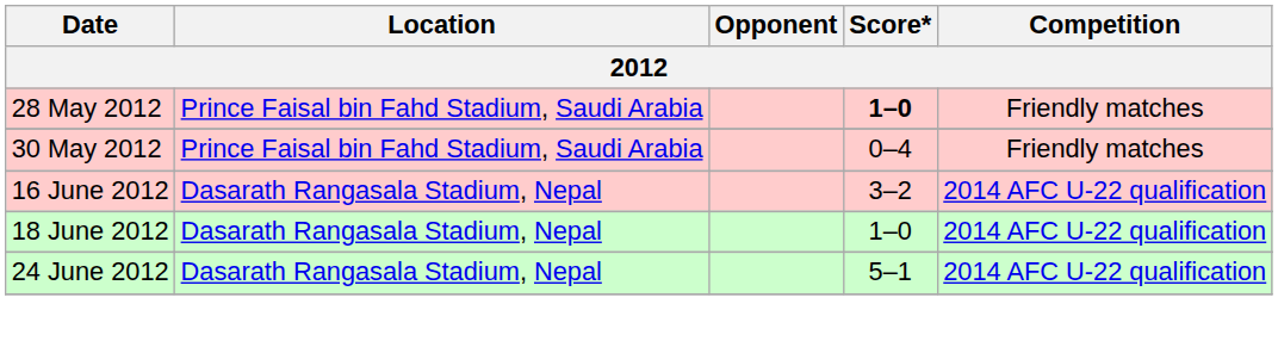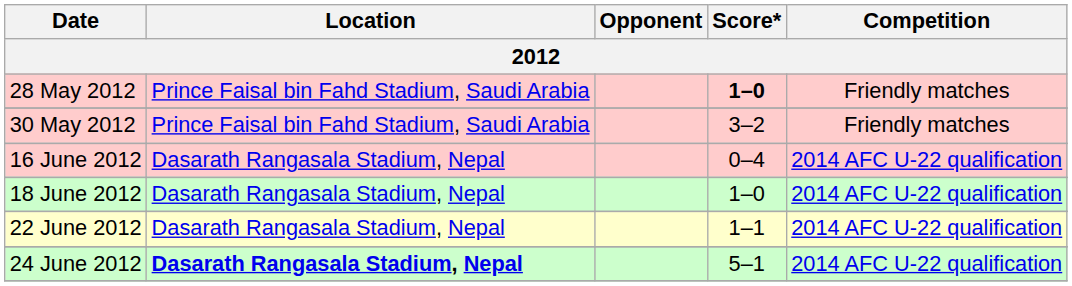 <table class="wikitable">
 <tr>
 <th>Date</th>
 <th>Location</th>
 <th>Opponent</th>
 <th>Score*</th>
 <th>Competition</th>
 </tr>
 <tr>
 <th colspan="5"><strong>2012</strong></th>
 </tr>
 <tr bgcolor=#ffcccc>
 <td>28 May 2012</td>
 <td><a href='#'>Prince Faisal bin Fahd Stadium</a>, <a href='#'>Saudi Arabia</a></td>
 <td></td>
 <td align=center><strong>1–0</strong></td>
 <td align=center>Friendly matches</td>
 </tr>
 <tr>
 </tr>
 <tr bgcolor=#ffcccc>
 <td>30 May 2012</td>
 <td><a href='#'>Prince Faisal bin Fahd Stadium</a>, <a href='#'>Saudi Arabia</a></td>
 <td></td>
-<td align=center>0–4</td>
+<td align=center>3–2</td>
 <td align=center>Friendly matches</td>
 </tr>
 <tr>
 </tr>
 <tr bgcolor=#ffcccc>
 <td>16 June 2012</td>
 <td><a href='#'>Dasarath Rangasala Stadium</a>, <a href='#'>Nepal</a></td>
 <td></td>
-<td align=center>3–2</td>
+<td align=center>0–4</td>
 <td align=center><a href='#'>2014 AFC U-22 qualification</a></td>
 </tr>
 <tr>
 </tr>
 <tr bgcolor=#ccffcc>
 <td>18 June 2012</td>
 <td><a href='#'>Dasarath Rangasala Stadium</a>, <a href='#'>Nepal</a></td>
 <td></td>
 <td align=center>1–0</td>
 <td align=center><a href='#'>2014 AFC U-22 qualification</a></td>
 </tr>
 <tr>
 </tr>
+<tr bgcolor=#ffffcc>
+<td>22 June 2012</td>
+<td><a href='#'>Dasarath Rangasala Stadium</a>, <a href='#'>Nepal</a></td>
+<td></td>
+<td align=center>1–1</td>
+<td align=center><a href='#'>2014 AFC U-22 qualification</a></td>
+</tr>
 <tr>
 </tr>
 <tr bgcolor=#ccffcc>
 <td>24 June 2012</td>
-<td><a href='#'>Dasarath Rangasala Stadium</a>, <a href='#'>Nepal</a></td>
+<td><strong><a href='#'>Dasarath Rangasala Stadium</a>, <a href='#'>Nepal</a></strong></td>
 <td></td>
 <td align=center>5–1</td>
 <td align=center><a href='#'>2014 AFC U-22 qualification</a></td>
 </tr>
 <tr>
 </tr>
 </table>
